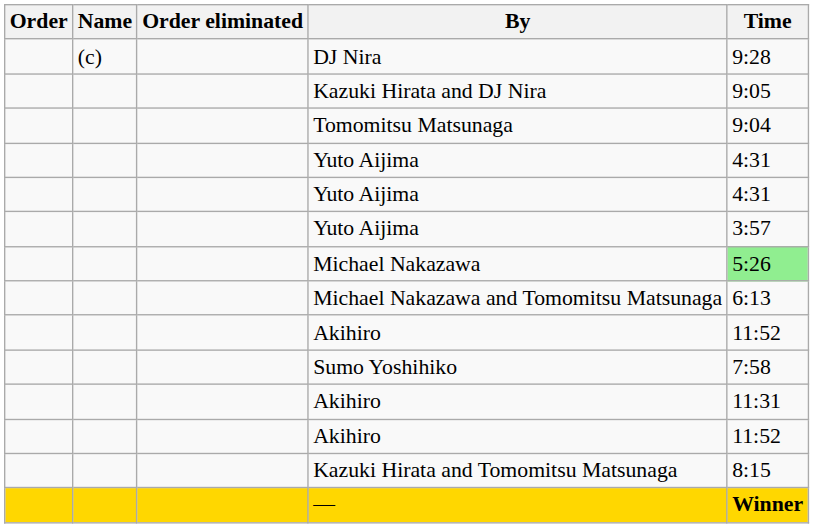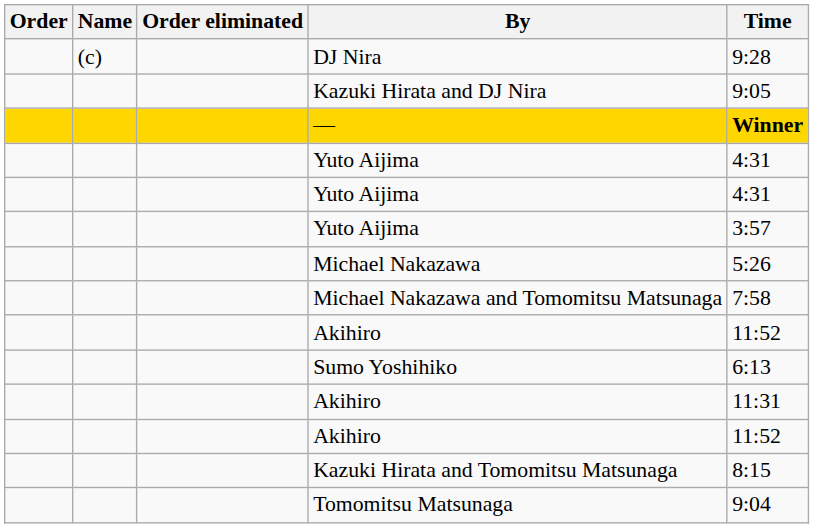 <table class="wikitable sortable">
 <tr>
 <th>Order</th>
 <th>Name</th>
 <th>Order eliminated</th>
 <th>By</th>
 <th>Time</th>
 </tr>
 <tr>
 <td></td>
 <td> (c)</td>
 <td></td>
 <td>DJ Nira</td>
 <td>9:28</td>
 </tr>
 <tr>
 <td></td>
 <td></td>
 <td></td>
 <td>Kazuki Hirata and DJ Nira</td>
 <td>9:05</td>
 </tr>
-<tr>
+<tr style="background:gold">
+<td><strong></strong></td>
+<td><strong></strong></td>
 <td></td>
-<td></td>
-<td></td>
-<td>Tomomitsu Matsunaga</td>
-<td>9:04</td>
+<td>—</td>
+<td><strong>Winner</strong></td>
 </tr>
 <tr>
 <td></td>
 <td></td>
 <td></td>
 <td>Yuto Aijima</td>
 <td>4:31</td>
 </tr>
 <tr>
 <td></td>
 <td></td>
 <td></td>
 <td>Yuto Aijima</td>
 <td>4:31</td>
 </tr>
 <tr>
 <td></td>
 <td></td>
 <td></td>
 <td>Yuto Aijima</td>
 <td>3:57</td>
 </tr>
 <tr>
 <td></td>
 <td></td>
 <td></td>
 <td>Michael Nakazawa</td>
-<td style="background: lightgreen;">5:26</td>
+<td>5:26</td>
 </tr>
 <tr>
 <td></td>
 <td></td>
 <td></td>
 <td>Michael Nakazawa and Tomomitsu Matsunaga</td>
-<td>6:13</td>
+<td>7:58</td>
 </tr>
 <tr>
 <td></td>
 <td></td>
 <td></td>
 <td>Akihiro</td>
 <td>11:52</td>
 </tr>
 <tr>
 <td></td>
 <td></td>
 <td></td>
 <td>Sumo Yoshihiko</td>
-<td>7:58</td>
+<td>6:13</td>
 </tr>
 <tr>
 <td></td>
 <td></td>
 <td></td>
 <td>Akihiro</td>
 <td>11:31</td>
 </tr>
 <tr>
 <td></td>
 <td></td>
 <td></td>
 <td>Akihiro</td>
 <td>11:52</td>
 </tr>
 <tr>
 <td></td>
 <td></td>
 <td></td>
 <td>Kazuki Hirata and Tomomitsu Matsunaga</td>
 <td>8:15</td>
 </tr>
-<tr style="background:gold">
-<td><strong></strong></td>
-<td><strong></strong></td>
+<tr>
 <td></td>
-<td>—</td>
-<td><strong>Winner</strong></td>
+<td></td>
+<td></td>
+<td>Tomomitsu Matsunaga</td>
+<td>9:04</td>
 </tr>
 </table>
